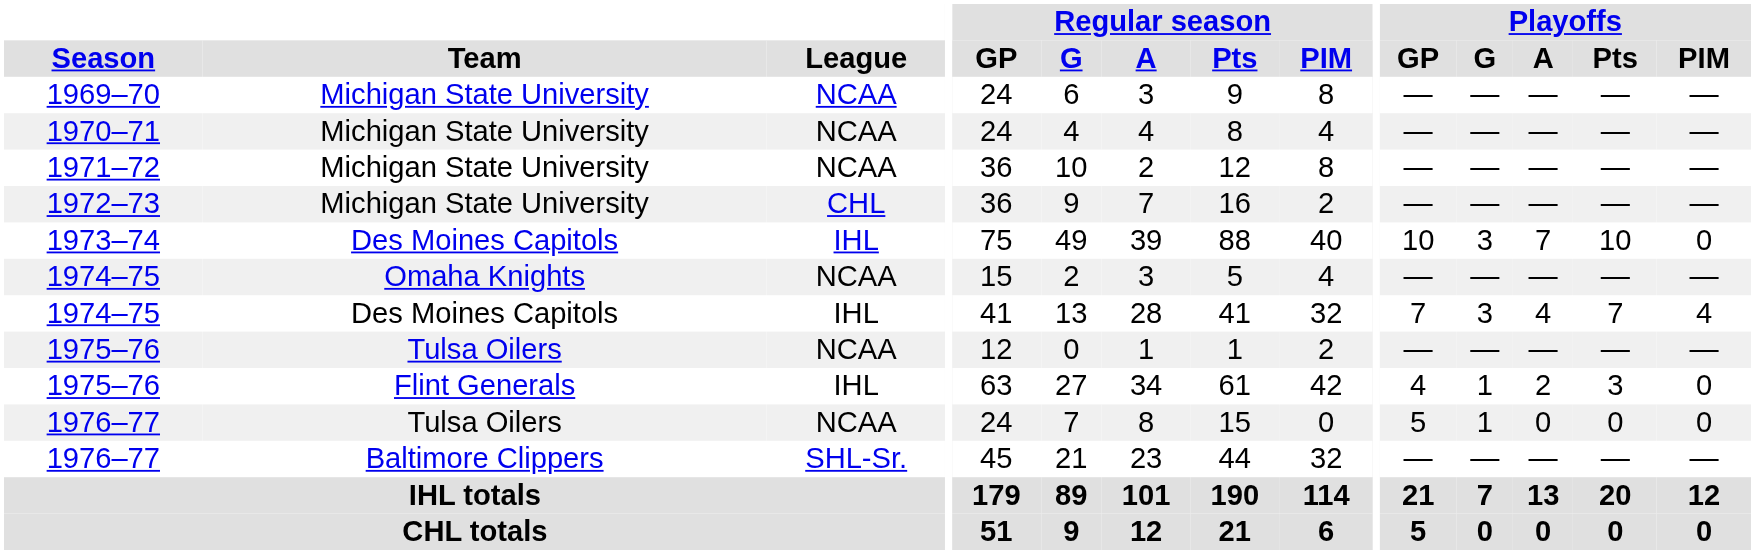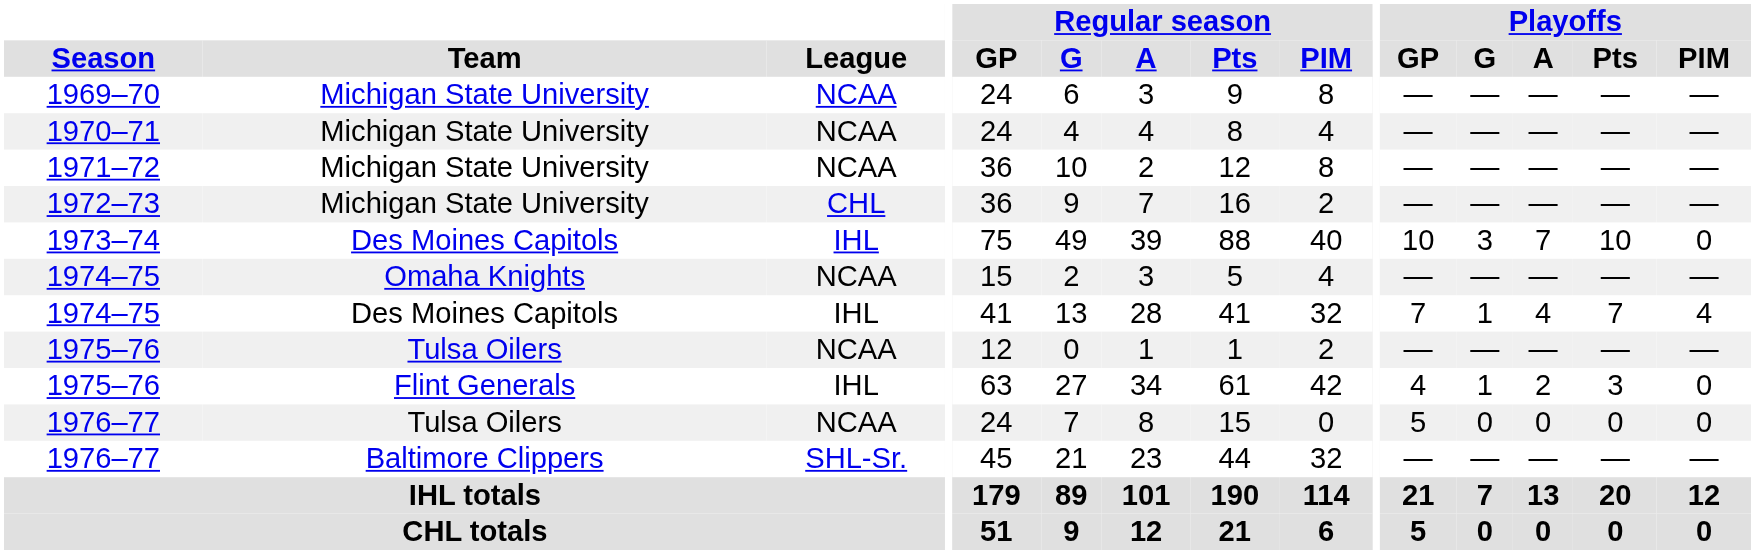 <table border="0" cellpadding="1" cellspacing="0" style="text-align:center; width:60em">
 <tr bgcolor="#e0e0e0">
 <th colspan="3" bgcolor="#ffffff"></th>
 <th rowspan="99" bgcolor="#ffffff"></th>
 <th colspan="5"><a href='#'>Regular season</a></th>
 <th rowspan="99" bgcolor="#ffffff"></th>
 <th colspan="5"><a href='#'>Playoffs</a></th>
 </tr>
 <tr bgcolor="#e0e0e0">
 <th><a href='#'>Season</a></th>
 <th>Team</th>
 <th>League</th>
 <th>GP</th>
 <th><a href='#'>G</a></th>
 <th><a href='#'>A</a></th>
 <th><a href='#'>Pts</a></th>
 <th><a href='#'>PIM</a></th>
 <th>GP</th>
 <th>G</th>
 <th>A</th>
 <th>Pts</th>
 <th>PIM</th>
 </tr>
 <tr>
 <td><a href='#'>1969–70</a></td>
 <td><a href='#'>Michigan State University</a></td>
 <td><a href='#'>NCAA</a></td>
 <td>24</td>
 <td>6</td>
 <td>3</td>
 <td>9</td>
 <td>8</td>
 <td>—</td>
 <td>—</td>
 <td>—</td>
 <td>—</td>
 <td>—</td>
 </tr>
 <tr bgcolor="#f0f0f0">
 <td><a href='#'>1970–71</a></td>
 <td>Michigan State University</td>
 <td>NCAA</td>
 <td>24</td>
 <td>4</td>
 <td>4</td>
 <td>8</td>
 <td>4</td>
 <td>—</td>
 <td>—</td>
 <td>—</td>
 <td>—</td>
 <td>—</td>
 </tr>
 <tr>
 <td><a href='#'>1971–72</a></td>
 <td>Michigan State University</td>
 <td>NCAA</td>
 <td>36</td>
 <td>10</td>
 <td>2</td>
 <td>12</td>
 <td>8</td>
 <td>—</td>
 <td>—</td>
 <td>—</td>
 <td>—</td>
 <td>—</td>
 </tr>
 <tr bgcolor="#f0f0f0">
 <td><a href='#'>1972–73</a></td>
 <td>Michigan State University</td>
 <td><a href='#'>CHL</a></td>
 <td>36</td>
 <td>9</td>
 <td>7</td>
 <td>16</td>
 <td>2</td>
 <td>—</td>
 <td>—</td>
 <td>—</td>
 <td>—</td>
 <td>—</td>
 </tr>
 <tr>
 <td><a href='#'>1973–74</a></td>
 <td><a href='#'>Des Moines Capitols</a></td>
 <td><a href='#'>IHL</a></td>
 <td>75</td>
 <td>49</td>
 <td>39</td>
 <td>88</td>
 <td>40</td>
 <td>10</td>
 <td>3</td>
 <td>7</td>
 <td>10</td>
 <td>0</td>
 </tr>
 <tr bgcolor="#f0f0f0">
 <td><a href='#'>1974–75</a></td>
 <td><a href='#'>Omaha Knights</a></td>
 <td>NCAA</td>
 <td>15</td>
 <td>2</td>
 <td>3</td>
 <td>5</td>
 <td>4</td>
 <td>—</td>
 <td>—</td>
 <td>—</td>
 <td>—</td>
 <td>—</td>
 </tr>
 <tr>
 <td><a href='#'>1974–75</a></td>
 <td>Des Moines Capitols</td>
 <td>IHL</td>
 <td>41</td>
 <td>13</td>
 <td>28</td>
 <td>41</td>
 <td>32</td>
 <td>7</td>
-<td>3</td>
+<td>1</td>
 <td>4</td>
 <td>7</td>
 <td>4</td>
 </tr>
 <tr bgcolor="#f0f0f0">
 <td><a href='#'>1975–76</a></td>
 <td><a href='#'>Tulsa Oilers</a></td>
 <td>NCAA</td>
 <td>12</td>
 <td>0</td>
 <td>1</td>
 <td>1</td>
 <td>2</td>
 <td>—</td>
 <td>—</td>
 <td>—</td>
 <td>—</td>
 <td>—</td>
 </tr>
 <tr>
 <td><a href='#'>1975–76</a></td>
 <td><a href='#'>Flint Generals</a></td>
 <td>IHL</td>
 <td>63</td>
 <td>27</td>
 <td>34</td>
 <td>61</td>
 <td>42</td>
 <td>4</td>
 <td>1</td>
 <td>2</td>
 <td>3</td>
 <td>0</td>
 </tr>
 <tr bgcolor="#f0f0f0">
 <td><a href='#'>1976–77</a></td>
 <td>Tulsa Oilers</td>
 <td>NCAA</td>
 <td>24</td>
 <td>7</td>
 <td>8</td>
 <td>15</td>
 <td>0</td>
 <td>5</td>
-<td>1</td>
+<td>0</td>
 <td>0</td>
 <td>0</td>
 <td>0</td>
 </tr>
 <tr>
 <td><a href='#'>1976–77</a></td>
 <td><a href='#'>Baltimore Clippers</a></td>
 <td><a href='#'>SHL-Sr.</a></td>
 <td>45</td>
 <td>21</td>
 <td>23</td>
 <td>44</td>
 <td>32</td>
 <td>—</td>
 <td>—</td>
 <td>—</td>
 <td>—</td>
 <td>—</td>
 </tr>
 <tr>
 </tr>
 <tr ALIGN="center" bgcolor="#e0e0e0">
 <th colspan="3">IHL totals</th>
 <th ALIGN="center">179</th>
 <th ALIGN="center">89</th>
 <th ALIGN="center">101</th>
 <th ALIGN="center">190</th>
 <th ALIGN="center">114</th>
 <th ALIGN="center">21</th>
 <th ALIGN="center">7</th>
 <th ALIGN="center">13</th>
 <th ALIGN="center">20</th>
 <th ALIGN="center">12</th>
 </tr>
 <tr>
 </tr>
 <tr ALIGN="center" bgcolor="#e0e0e0">
 <th colspan="3">CHL totals</th>
 <th ALIGN="center">51</th>
 <th ALIGN="center">9</th>
 <th ALIGN="center">12</th>
 <th ALIGN="center">21</th>
 <th ALIGN="center">6</th>
 <th ALIGN="center">5</th>
 <th ALIGN="center">0</th>
 <th ALIGN="center">0</th>
 <th ALIGN="center">0</th>
 <th ALIGN="center">0</th>
 </tr>
 </table>
